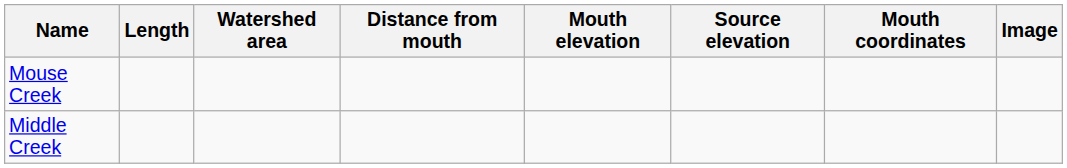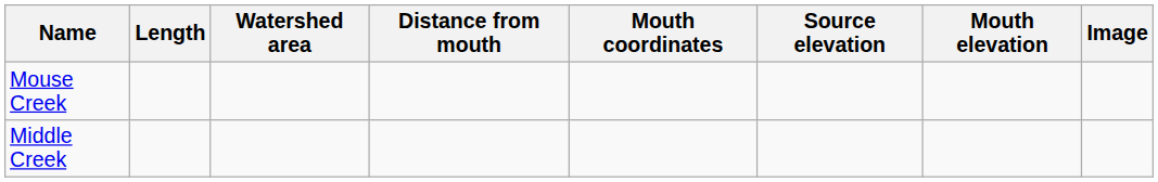 <table class="wikitable sortable">
 <tr>
 <th>Name</th>
 <th>Length</th>
 <th>Watershed area</th>
 <th>Distance from mouth</th>
+<th>Mouth coordinates</th>
+<th>Source elevation</th>
 <th>Mouth elevation</th>
-<th>Source elevation</th>
-<th>Mouth coordinates</th>
 <th class="unsortable">Image</th>
 </tr>
 <tr>
 <td><a href='#'>Mouse Creek</a></td>
 <td></td>
 <td></td>
 <td></td>
 <td></td>
 <td></td>
 <td></td>
 <td></td>
 </tr>
 <tr>
 <td><a href='#'>Middle Creek</a></td>
 <td></td>
 <td></td>
 <td></td>
 <td></td>
 <td></td>
 <td></td>
 <td></td>
 </tr>
 </table>
